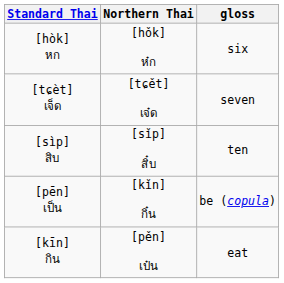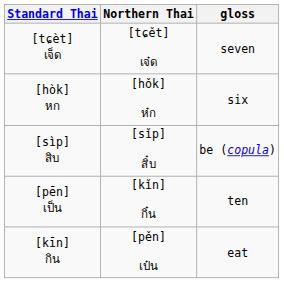 <table class="wikitable" style="text-align:center">
 <tr>
 <th><a href='#'>Standard Thai</a></th>
 <th>Northern Thai</th>
 <th>gloss</th>
 </tr>
 <tr>
+<td>[tɕèt]<br>เจ็ด</td>
+<td>[tɕět]<br><br>เจ๋ด</td>
+<td>seven</td>
+</tr>
+<tr>
 <td>[hòk]<br>หก</td>
 <td>[hǒk]<br><br>ห๋ก</td>
 <td>six</td>
 </tr>
 <tr>
-<td>[tɕèt]<br>เจ็ด</td>
-<td>[tɕět]<br><br>เจ๋ด</td>
-<td>seven</td>
-</tr>
-<tr>
 <td>[sìp]<br>สิบ</td>
 <td>[sǐp]<br><br>สิ๋บ</td>
-<td>ten</td>
+<td>be (<em><a href='#'>copula</a></em>)</td>
 </tr>
 <tr>
 <td>[pēn]<br>เป็น</td>
 <td>[kǐn]<br><br>กิ๋น</td>
-<td>be (<em><a href='#'>copula</a></em>)</td>
+<td>ten</td>
 </tr>
 <tr>
 <td>[kīn]<br>กิน</td>
 <td>[pěn]<br><br>เป๋น</td>
 <td>eat</td>
 </tr>
 </table>
